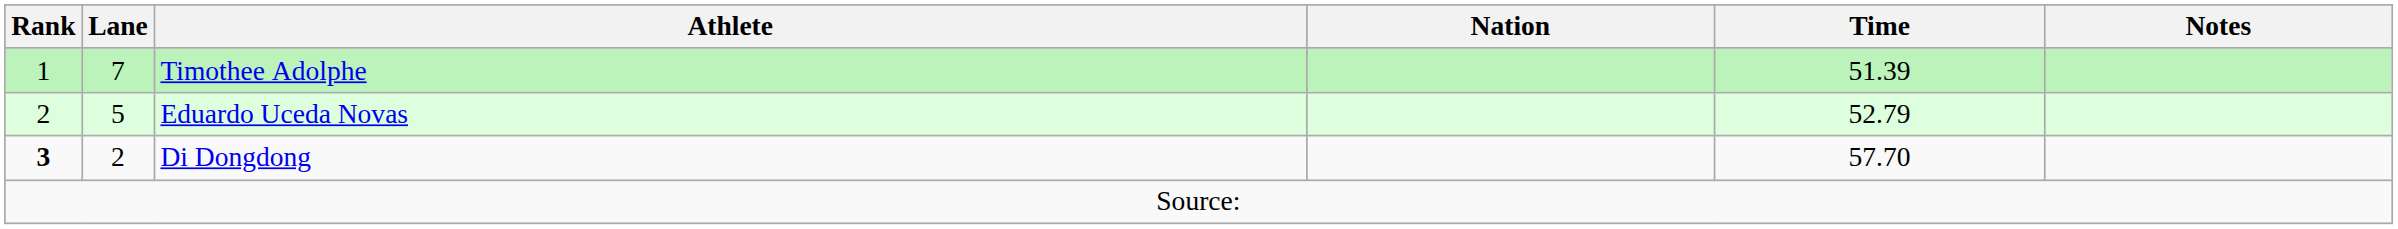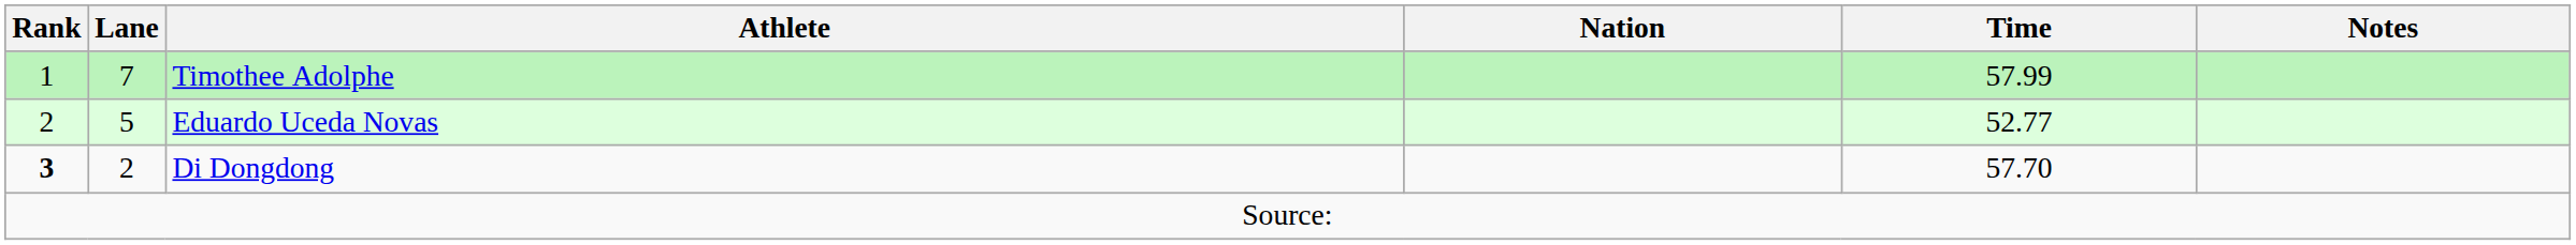 <table class="wikitable sortable" style="text-align:center;width: 70%;">
 <tr>
 <th scope="col" style="width: 10px;">Rank</th>
 <th scope="col" style="width: 10px;">Lane</th>
 <th scope="col">Athlete</th>
 <th scope="col">Nation</th>
 <th scope="col">Time</th>
 <th scope="col">Notes</th>
 </tr>
 <tr bgcolor=bbf3bb>
 <td>1</td>
 <td>7</td>
 <td align=left><a href='#'>Timothee Adolphe</a><br></td>
 <td align=left></td>
-<td>51.39</td>
+<td>57.99</td>
 <td></td>
 </tr>
 <tr bgcolor=ddffdd>
 <td>2</td>
 <td>5</td>
 <td align=left><a href='#'>Eduardo Uceda Novas</a><br></td>
 <td align=left></td>
-<td>52.79</td>
+<td>52.77</td>
 <td></td>
 </tr>
 <tr>
 <td><strong>3</strong></td>
 <td>2</td>
 <td align=left><a href='#'>Di Dongdong</a><br></td>
 <td align=left></td>
 <td>57.70</td>
 <td></td>
 </tr>
 <tr class="sortbottom">
 <td colspan="6">Source:</td>
 </tr>
 </table>
